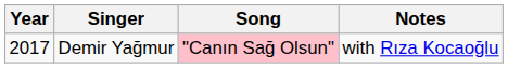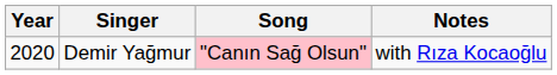 <table class="wikitable">
 <tr>
 <th>Year</th>
 <th>Singer</th>
 <th>Song</th>
 <th>Notes</th>
 </tr>
 <tr>
-<td>2017</td>
+<td>2020</td>
 <td>Demir Yağmur</td>
 <td style="background: pink;">"Canın Sağ Olsun"</td>
 <td>with <a href='#'>Rıza Kocaoğlu</a></td>
 </tr>
 </table>
